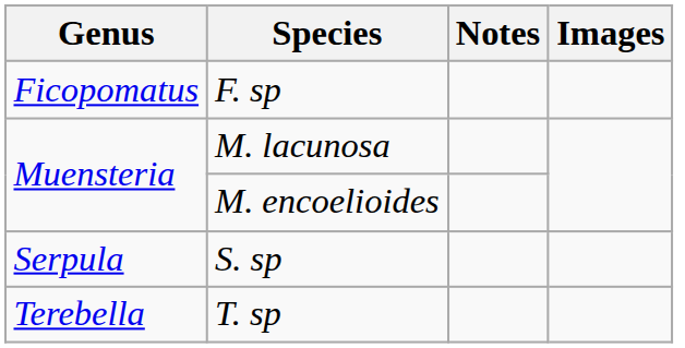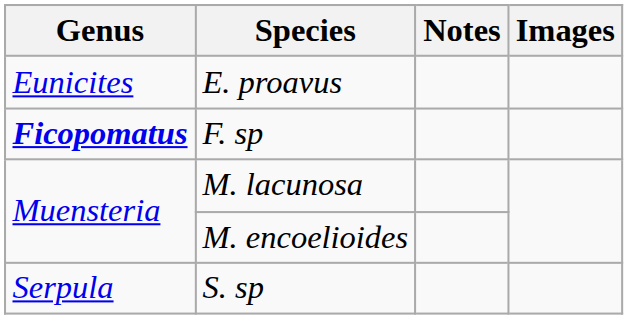 <table class="wikitable">
 <tr>
 <th>Genus</th>
 <th>Species</th>
 <th>Notes</th>
 <th>Images</th>
 </tr>
 <tr>
-<td><a href='#'><em>Ficopomatus</em></a></td>
+<td><em><a href='#'>Eunicites</a></em></td>
+<td><em>E. proavus</em></td>
+<td></td>
+<td></td>
+</tr>
+<tr>
+<td><strong><a href='#'><em>Ficopomatus</em></a></strong></td>
 <td><em>F. sp</em></td>
 <td></td>
 <td></td>
 </tr>
 <tr>
 <td rowspan="2"><em><a href='#'>Muensteria</a></em></td>
 <td><em>M. lacunosa</em></td>
 <td></td>
 <td rowspan="2"></td>
 </tr>
 <tr>
 <td><em>M. encoelioides</em></td>
 <td></td>
 </tr>
 <tr>
 <td><em><a href='#'>Serpula</a></em></td>
 <td><em>S. sp</em></td>
 <td></td>
 <td></td>
 </tr>
-<tr>
-<td><em><a href='#'>Terebella</a></em></td>
-<td><em>T. sp</em></td>
-<td></td>
-<td></td>
-</tr>
 </table>
